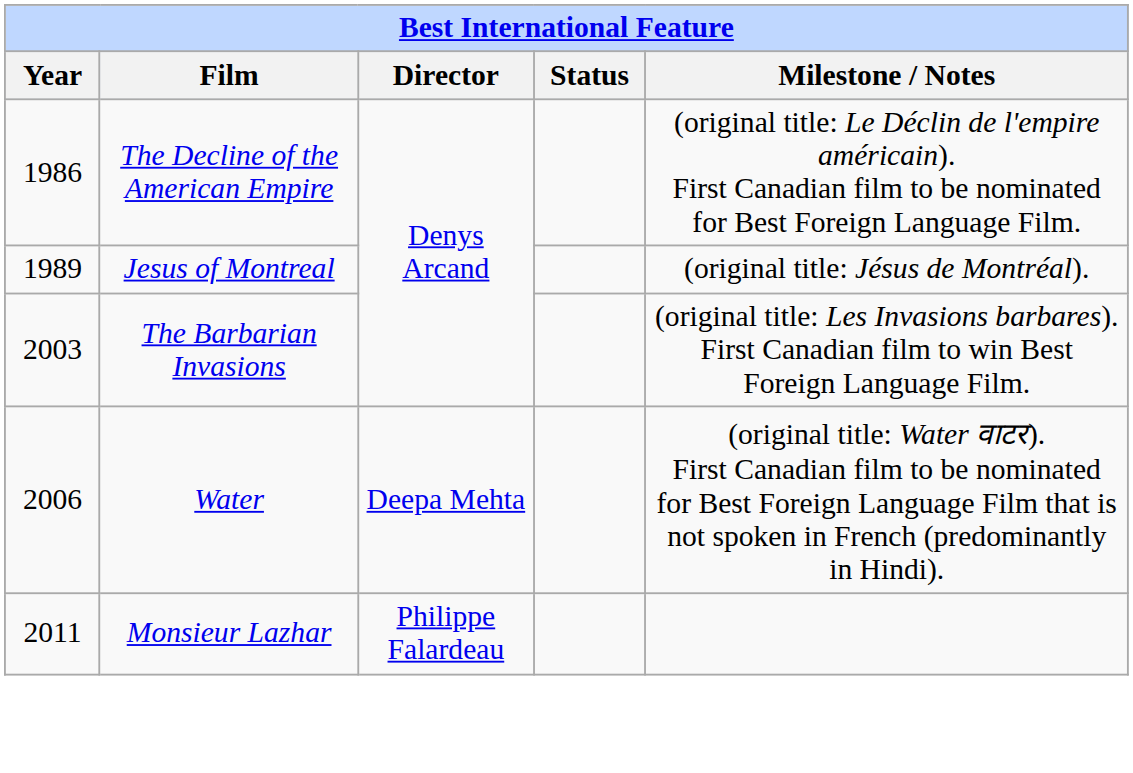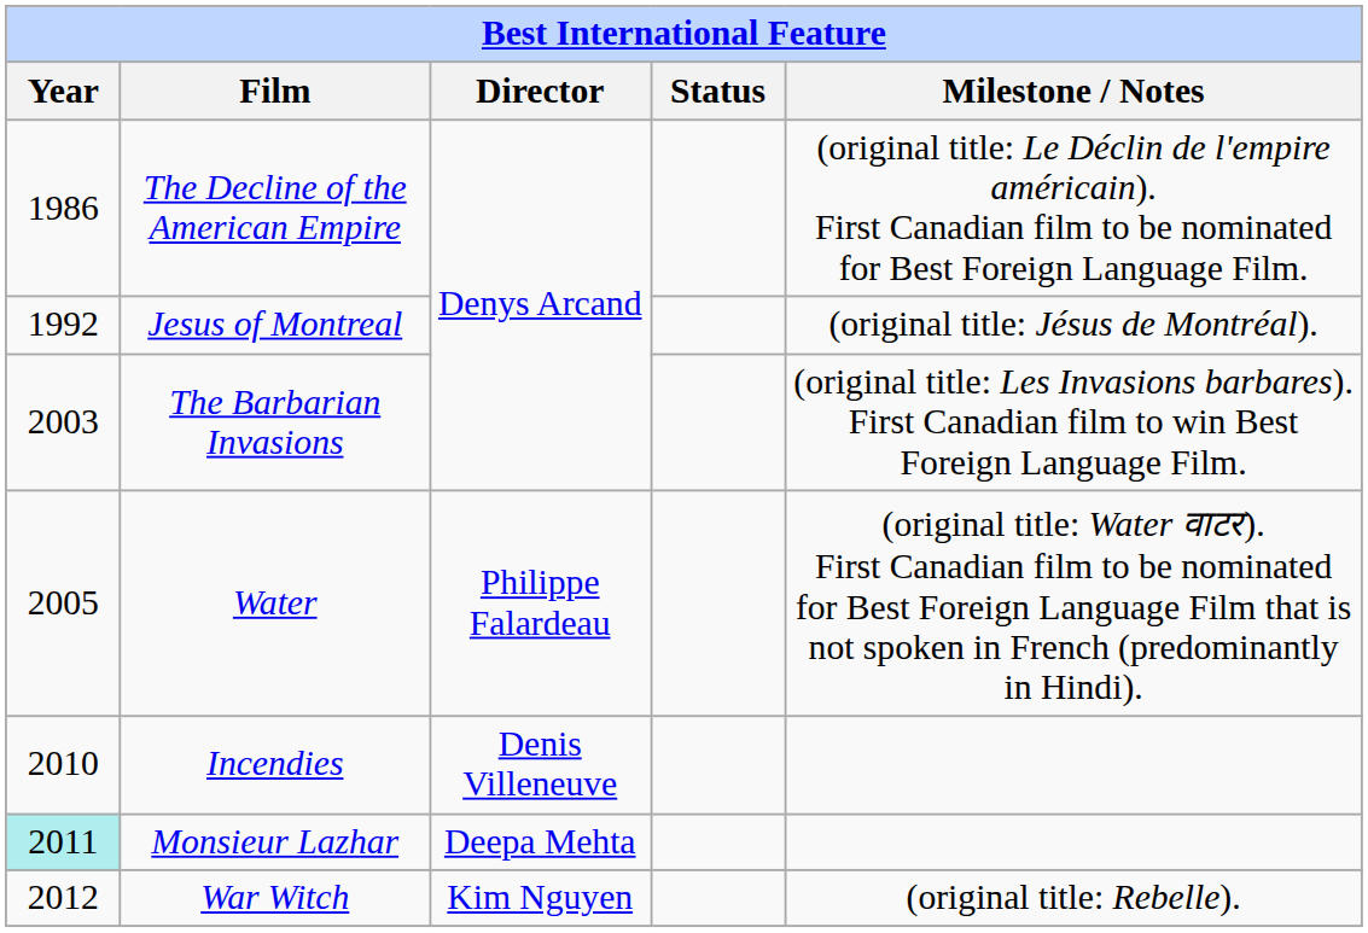 <table class="wikitable" style="text-align: center">
 <tr style="background:#bfd7ff;">
 <td colspan="5" style="text-align:center;"><strong><a href='#'>Best International Feature</a></strong></td>
 </tr>
 <tr style="background:#ebf5ff;">
 <th style="width:075px;">Year</th>
 <th style="width:300px;">Film</th>
 <th style="width:150px;">Director</th>
 <th style="width:080px;">Status</th>
 <th style="width:650px;">Milestone / Notes</th>
 </tr>
 <tr>
 <td>1986</td>
 <td><em><a href='#'>The Decline of the American Empire</a></em></td>
 <td rowspan=3><a href='#'>Denys Arcand</a></td>
 <td></td>
 <td>(original title: <em>Le Déclin de l'empire américain</em>).<br>First Canadian film to be nominated for Best Foreign Language Film.</td>
 </tr>
 <tr>
-<td>1989</td>
+<td>1992</td>
 <td><em><a href='#'>Jesus of Montreal</a></em></td>
 <td></td>
 <td>(original title: <em>Jésus de Montréal</em>).</td>
 </tr>
 <tr>
 <td>2003</td>
 <td><em><a href='#'>The Barbarian Invasions</a></em></td>
 <td></td>
 <td>(original title: <em>Les Invasions barbares</em>).<br>First Canadian film to win Best Foreign Language Film.</td>
 </tr>
 <tr>
-<td>2006</td>
+<td>2005</td>
 <td><em><a href='#'>Water</a></em></td>
-<td><a href='#'>Deepa Mehta</a></td>
+<td><a href='#'>Philippe Falardeau</a></td>
 <td></td>
 <td>(original title: <em>Water वाटर</em>).<br>First Canadian film to be nominated for Best Foreign Language Film that is not spoken in French (predominantly in Hindi).</td>
 </tr>
 <tr>
-<td>2011</td>
-<td><em><a href='#'>Monsieur Lazhar</a></em></td>
-<td><a href='#'>Philippe Falardeau</a></td>
+<td>2010</td>
+<td><em><a href='#'>Incendies</a></em></td>
+<td><a href='#'>Denis Villeneuve</a></td>
 <td></td>
 <td></td>
 </tr>
+<tr>
+<td style="background: paleturquoise;">2011</td>
+<td><em><a href='#'>Monsieur Lazhar</a></em></td>
+<td><a href='#'>Deepa Mehta</a></td>
+<td></td>
+<td></td>
+</tr>
+<tr>
+<td>2012</td>
+<td><em><a href='#'>War Witch</a></em></td>
+<td><a href='#'>Kim Nguyen</a></td>
+<td></td>
+<td>(original title: <em>Rebelle</em>).</td>
+</tr>
 </table>
